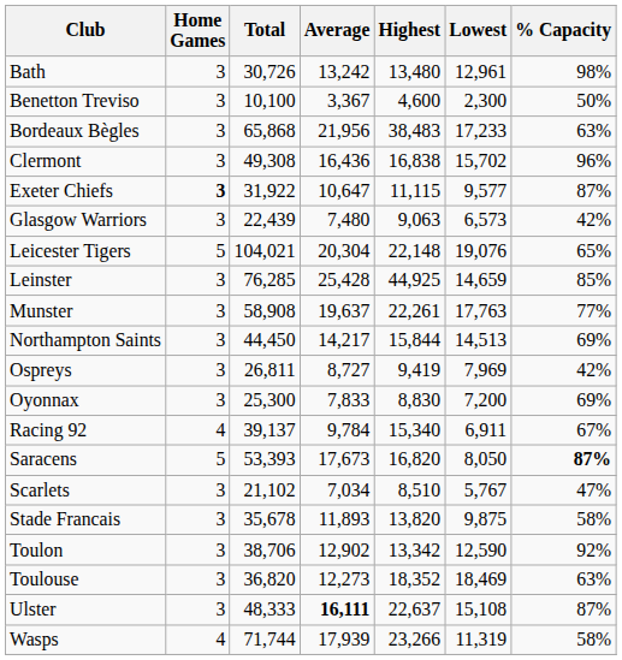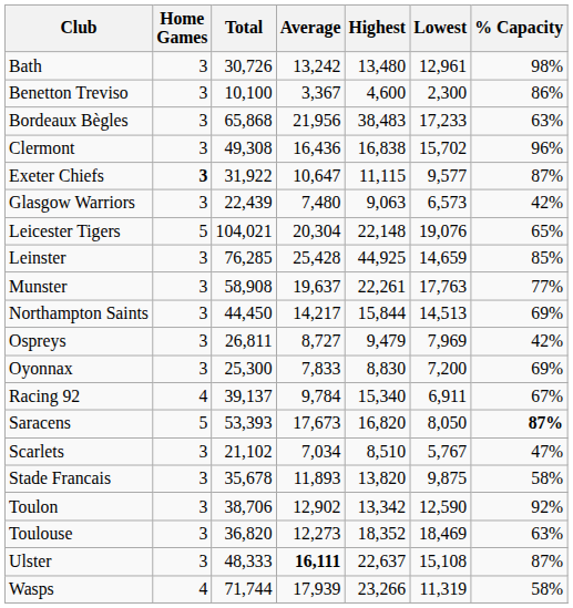 <table class="wikitable sortable" style="text-align:right">
 <tr>
 <th>Club</th>
 <th>Home<br>Games</th>
 <th>Total</th>
 <th>Average</th>
 <th>Highest</th>
 <th>Lowest</th>
 <th>% Capacity</th>
 </tr>
 <tr>
 <td style="text-align:left"> Bath</td>
 <td>3</td>
 <td>30,726</td>
 <td>13,242</td>
 <td>13,480</td>
 <td>12,961</td>
 <td>98%</td>
 </tr>
 <tr>
 <td style="text-align:left"> Benetton Treviso</td>
 <td>3</td>
 <td>10,100</td>
 <td>3,367</td>
 <td>4,600</td>
 <td>2,300</td>
-<td>50%</td>
+<td>86%</td>
 </tr>
 <tr>
 <td style="text-align:left"> Bordeaux Bègles</td>
 <td>3</td>
 <td>65,868</td>
 <td>21,956</td>
 <td>38,483</td>
 <td>17,233</td>
 <td>63%</td>
 </tr>
 <tr>
 <td style="text-align:left"> Clermont</td>
 <td>3</td>
 <td>49,308</td>
 <td>16,436</td>
 <td>16,838</td>
 <td>15,702</td>
 <td>96%</td>
 </tr>
 <tr>
 <td style="text-align:left"> Exeter Chiefs</td>
 <td><strong>3</strong></td>
 <td>31,922</td>
 <td>10,647</td>
 <td>11,115</td>
 <td>9,577</td>
 <td>87%</td>
 </tr>
 <tr>
 <td style="text-align:left"> Glasgow Warriors</td>
 <td>3</td>
 <td>22,439</td>
 <td>7,480</td>
 <td>9,063</td>
 <td>6,573</td>
 <td>42%</td>
 </tr>
 <tr>
 <td style="text-align:left"> Leicester Tigers</td>
 <td>5</td>
 <td>104,021</td>
 <td>20,304</td>
 <td>22,148</td>
 <td>19,076</td>
 <td>65%</td>
 </tr>
 <tr>
 <td style="text-align:left"> Leinster</td>
 <td>3</td>
 <td>76,285</td>
 <td>25,428</td>
 <td>44,925</td>
 <td>14,659</td>
 <td>85%</td>
 </tr>
 <tr>
 <td style="text-align:left"> Munster</td>
 <td>3</td>
 <td>58,908</td>
 <td>19,637</td>
 <td>22,261</td>
 <td>17,763</td>
 <td>77%</td>
 </tr>
 <tr>
 <td style="text-align:left"> Northampton Saints</td>
 <td>3</td>
 <td>44,450</td>
 <td>14,217</td>
 <td>15,844</td>
 <td>14,513</td>
 <td>69%</td>
 </tr>
 <tr>
 <td style="text-align:left"> Ospreys</td>
 <td>3</td>
 <td>26,811</td>
 <td>8,727</td>
-<td>9,419</td>
+<td>9,479</td>
 <td>7,969</td>
 <td>42%</td>
 </tr>
 <tr>
 <td style="text-align:left"> Oyonnax</td>
 <td>3</td>
 <td>25,300</td>
 <td>7,833</td>
 <td>8,830</td>
 <td>7,200</td>
 <td>69%</td>
 </tr>
 <tr>
 <td style="text-align:left"> Racing 92</td>
 <td>4</td>
 <td>39,137</td>
 <td>9,784</td>
 <td>15,340</td>
 <td>6,911</td>
 <td>67%</td>
 </tr>
 <tr>
 <td style="text-align:left"> Saracens</td>
 <td>5</td>
 <td>53,393</td>
 <td>17,673</td>
 <td>16,820</td>
 <td>8,050</td>
 <td><strong>87%</strong></td>
 </tr>
 <tr>
 <td style="text-align:left"> Scarlets</td>
 <td>3</td>
 <td>21,102</td>
 <td>7,034</td>
 <td>8,510</td>
 <td>5,767</td>
 <td>47%</td>
 </tr>
 <tr>
 <td style="text-align:left"> Stade Francais</td>
 <td>3</td>
 <td>35,678</td>
 <td>11,893</td>
 <td>13,820</td>
 <td>9,875</td>
 <td>58%</td>
 </tr>
 <tr>
 <td style="text-align:left"> Toulon</td>
 <td>3</td>
 <td>38,706</td>
 <td>12,902</td>
 <td>13,342</td>
 <td>12,590</td>
 <td>92%</td>
 </tr>
 <tr>
 <td style="text-align:left"> Toulouse</td>
 <td>3</td>
 <td>36,820</td>
 <td>12,273</td>
 <td>18,352</td>
 <td>18,469</td>
 <td>63%</td>
 </tr>
 <tr>
 <td style="text-align:left"> Ulster</td>
 <td>3</td>
 <td>48,333</td>
 <td><strong>16,111</strong></td>
 <td>22,637</td>
 <td>15,108</td>
 <td>87%</td>
 </tr>
 <tr>
 <td style="text-align:left"> Wasps</td>
 <td>4</td>
 <td>71,744</td>
 <td>17,939</td>
 <td>23,266</td>
 <td>11,319</td>
 <td>58%</td>
 </tr>
 <tr>
 </tr>
 </table>
